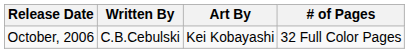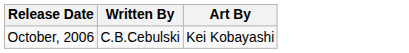 <table class="wikitable">
 <tr>
 <th>Release Date</th>
 <th>Written By</th>
 <th>Art By</th>
-<th># of Pages</th>
 </tr>
 <tr>
 <td>October, 2006</td>
 <td>C.B.Cebulski</td>
 <td>Kei Kobayashi</td>
-<td>32 Full Color Pages</td>
 </tr>
 </table>
